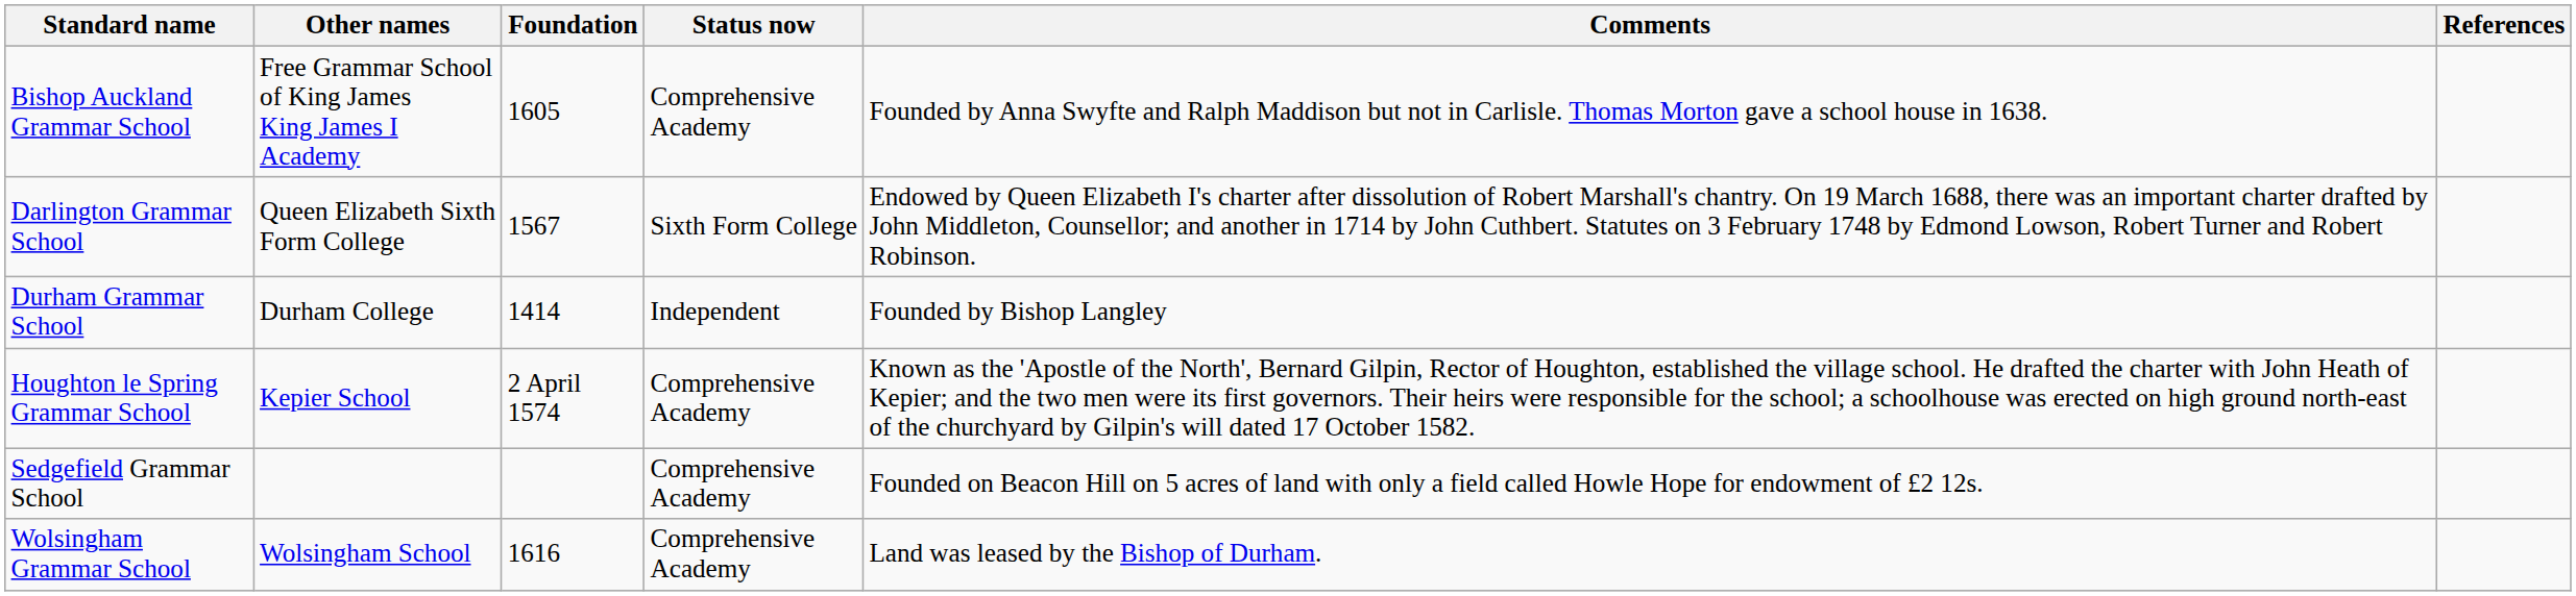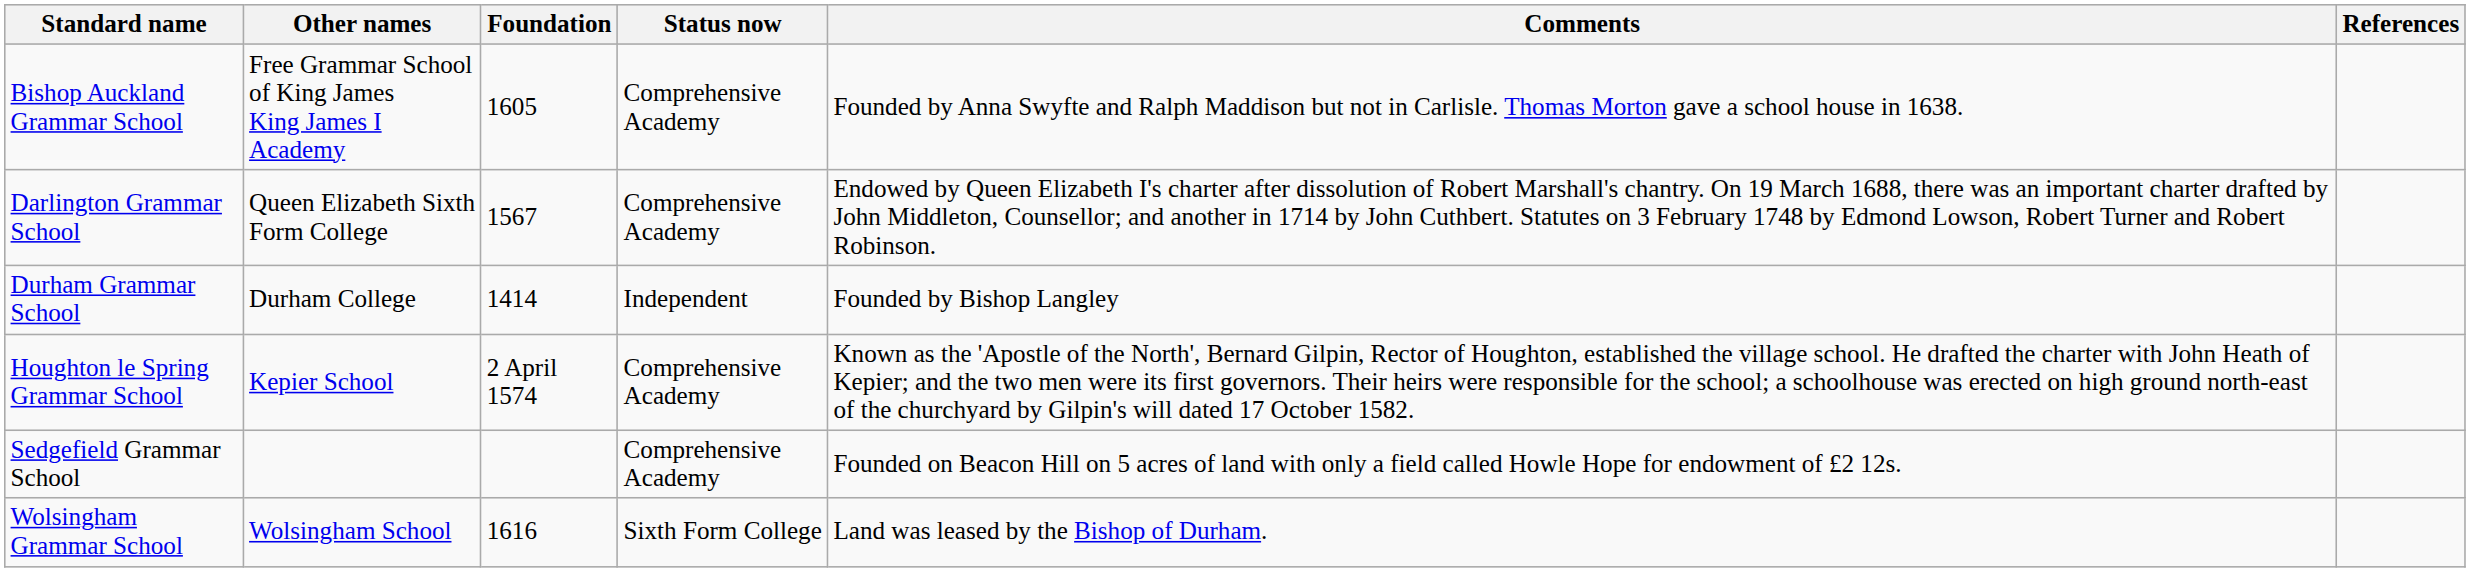 <table class="wikitable">
 <tr>
 <th>Standard name</th>
 <th>Other names</th>
 <th>Foundation</th>
 <th>Status now</th>
 <th>Comments</th>
 <th>References</th>
 </tr>
 <tr>
 <td><a href='#'>Bishop Auckland Grammar School</a></td>
 <td>Free Grammar School of King James<br><a href='#'>King James I Academy</a></td>
 <td>1605</td>
 <td>Comprehensive Academy</td>
 <td>Founded by Anna Swyfte and Ralph Maddison but not in Carlisle. <a href='#'>Thomas Morton</a> gave a school house in 1638.</td>
 <td></td>
 </tr>
 <tr>
 <td><a href='#'>Darlington Grammar School</a></td>
 <td>Queen Elizabeth Sixth Form College</td>
 <td>1567</td>
-<td>Sixth Form College</td>
+<td>Comprehensive Academy</td>
 <td>Endowed by Queen Elizabeth I's charter after dissolution of Robert Marshall's chantry. On 19 March 1688, there was an important charter drafted by John Middleton, Counsellor; and another in 1714 by John Cuthbert. Statutes on 3 February 1748 by Edmond Lowson, Robert Turner and Robert Robinson.</td>
 <td></td>
 </tr>
 <tr>
 <td><a href='#'>Durham Grammar School</a></td>
 <td>Durham College</td>
 <td>1414</td>
 <td>Independent</td>
 <td>Founded by Bishop Langley</td>
 <td></td>
 </tr>
 <tr>
 <td><a href='#'>Houghton le Spring Grammar School</a></td>
 <td><a href='#'>Kepier School</a></td>
 <td>2 April 1574</td>
 <td>Comprehensive Academy</td>
 <td>Known as the 'Apostle of the North', Bernard Gilpin, Rector of Houghton, established the village school. He drafted the charter with John Heath of Kepier; and the two men were its first governors. Their heirs were responsible for the school; a schoolhouse was erected on high ground north-east of the churchyard by Gilpin's will dated 17 October 1582.</td>
 <td></td>
 </tr>
 <tr>
 <td><a href='#'>Sedgefield</a> Grammar School</td>
 <td></td>
 <td></td>
 <td>Comprehensive Academy</td>
 <td>Founded on Beacon Hill on 5 acres of land with only a field called Howle Hope for endowment of £2 12s.</td>
 <td></td>
 </tr>
 <tr>
 <td><a href='#'>Wolsingham Grammar School</a></td>
 <td><a href='#'>Wolsingham School</a></td>
 <td>1616</td>
-<td>Comprehensive Academy</td>
+<td>Sixth Form College</td>
 <td>Land was leased by the <a href='#'>Bishop of Durham</a>.</td>
 <td></td>
 </tr>
 </table>
